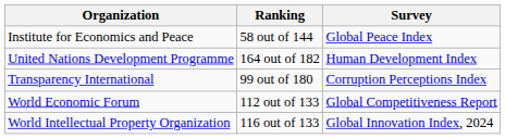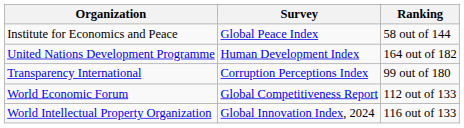 <table class="wikitable" style="margin:1em auto;">
 <tr>
 <th>Organization</th>
+<th>Survey</th>
 <th>Ranking</th>
-<th>Survey</th>
 </tr>
 <tr>
 <td>Institute for Economics and Peace</td>
+<td><a href='#'>Global Peace Index</a></td>
 <td>58 out of 144</td>
-<td><a href='#'>Global Peace Index</a></td>
 </tr>
 <tr>
 <td><a href='#'>United Nations Development Programme</a></td>
+<td><a href='#'>Human Development Index</a></td>
 <td>164 out of 182</td>
-<td><a href='#'>Human Development Index</a></td>
 </tr>
 <tr>
 <td><a href='#'>Transparency International</a></td>
+<td><a href='#'>Corruption Perceptions Index</a></td>
 <td>99 out of 180</td>
-<td><a href='#'>Corruption Perceptions Index</a></td>
 </tr>
 <tr>
 <td><a href='#'>World Economic Forum</a></td>
+<td><a href='#'>Global Competitiveness Report</a></td>
 <td>112 out of 133</td>
-<td><a href='#'>Global Competitiveness Report</a></td>
 </tr>
 <tr>
 <td><a href='#'>World Intellectual Property Organization</a></td>
+<td><a href='#'>Global Innovation Index</a>, 2024</td>
 <td>116 out of 133</td>
-<td><a href='#'>Global Innovation Index</a>, 2024</td>
 </tr>
 </table>
